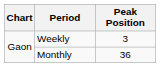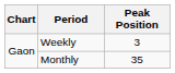 <table class="wikitable">
 <tr>
 <th width="40">Chart</th>
 <th width="90">Period</th>
 <th width="90">Peak Position</th>
 </tr>
 <tr>
 <td align="center" rowspan="2">Gaon</td>
 <td>Weekly</td>
 <td align="center">3</td>
 </tr>
 <tr>
 <td>Monthly</td>
-<td align="center">36</td>
+<td align="center">35</td>
 </tr>
 </table>
